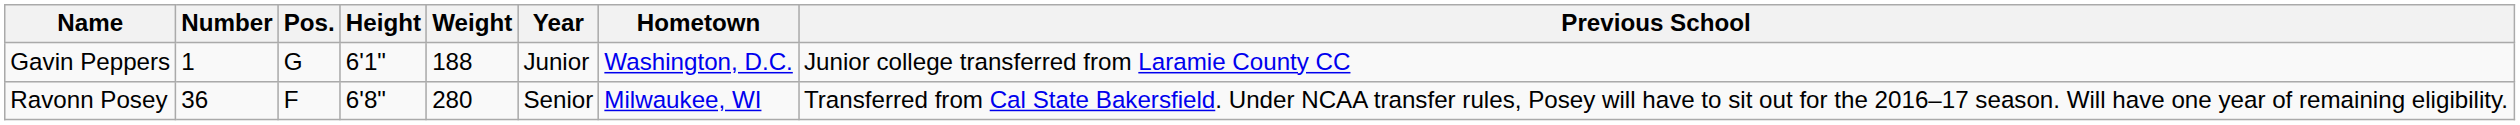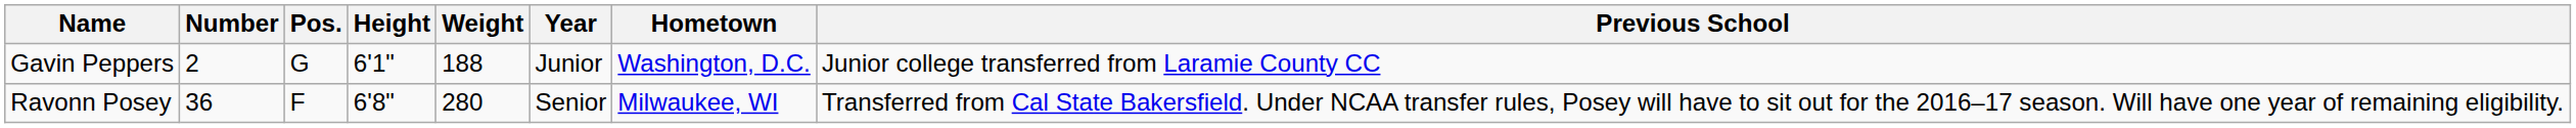 <table class="wikitable sortable" border="1">
 <tr>
 <th>Name</th>
 <th>Number</th>
 <th>Pos.</th>
 <th>Height</th>
 <th>Weight</th>
 <th>Year</th>
 <th>Hometown</th>
 <th class="unsortable">Previous School</th>
 </tr>
 <tr>
 <td>Gavin Peppers</td>
-<td>1</td>
+<td>2</td>
 <td>G</td>
 <td>6'1"</td>
 <td>188</td>
 <td>Junior</td>
 <td><a href='#'>Washington, D.C.</a></td>
 <td>Junior college transferred from <a href='#'>Laramie County CC</a></td>
 </tr>
 <tr>
 <td>Ravonn Posey</td>
 <td>36</td>
 <td>F</td>
 <td>6'8"</td>
 <td>280</td>
 <td>Senior</td>
 <td><a href='#'>Milwaukee, WI</a></td>
 <td>Transferred from <a href='#'>Cal State Bakersfield</a>. Under NCAA transfer rules, Posey will have to sit out for the 2016–17 season. Will have one year of remaining eligibility.</td>
 </tr>
 </table>
